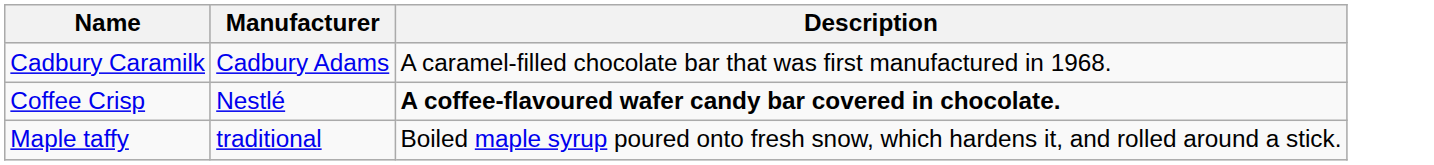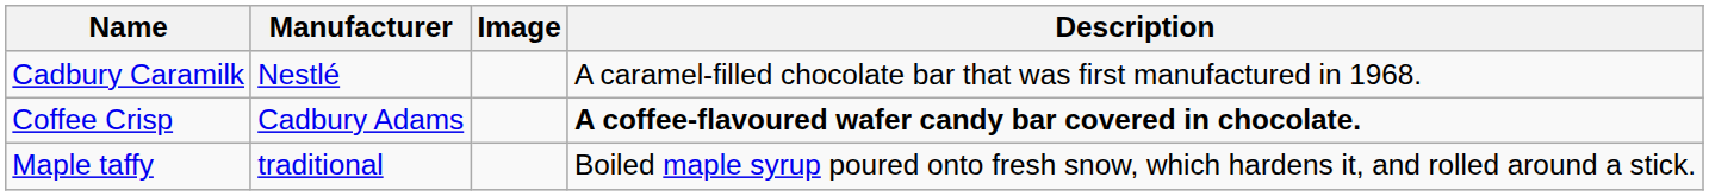 <table class="wikitable sortable">
 <tr>
 <th>Name</th>
 <th>Manufacturer</th>
+<th class="unsortable">Image</th>
 <th>Description</th>
 </tr>
 <tr>
 <td><a href='#'>Cadbury Caramilk</a></td>
-<td><a href='#'>Cadbury Adams</a></td>
+<td><a href='#'>Nestlé</a></td>
+<td></td>
 <td>A caramel-filled chocolate bar that was first manufactured in 1968.</td>
 </tr>
 <tr>
 <td><a href='#'>Coffee Crisp</a></td>
-<td><a href='#'>Nestlé</a></td>
+<td><a href='#'>Cadbury Adams</a></td>
+<td></td>
 <td><strong>A coffee-flavoured wafer candy bar covered in chocolate.</strong></td>
 </tr>
 <tr>
 <td><a href='#'>Maple taffy</a></td>
 <td><a href='#'>traditional</a></td>
+<td></td>
 <td>Boiled <a href='#'>maple syrup</a> poured onto fresh snow, which hardens it, and rolled around a stick.</td>
 </tr>
 </table>
